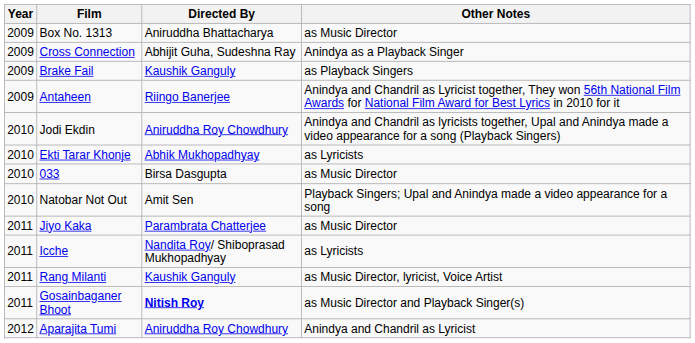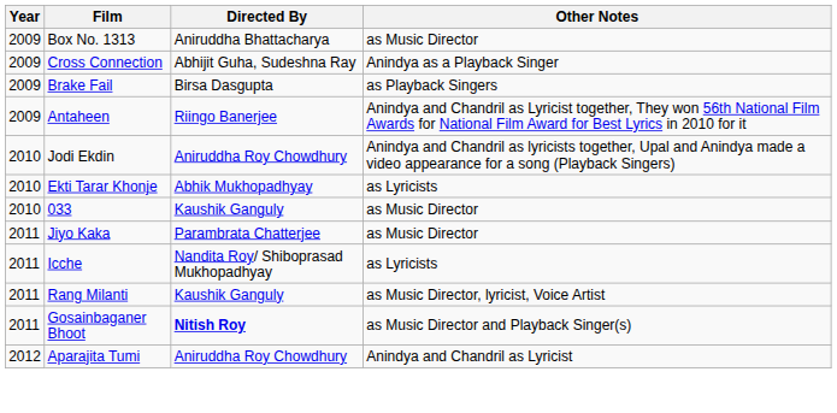 <table class="wikitable" style="font-size:95%;">
 <tr>
 <th>Year</th>
 <th>Film</th>
 <th>Directed By</th>
 <th>Other Notes</th>
 </tr>
 <tr>
 <td rowspan="1">2009</td>
 <td>Box No. 1313</td>
 <td>Aniruddha Bhattacharya</td>
 <td>as Music Director</td>
 </tr>
 <tr>
 <td rowspan="1">2009</td>
 <td><a href='#'>Cross Connection</a></td>
 <td>Abhijit Guha, Sudeshna Ray</td>
 <td>Anindya as a Playback Singer</td>
 </tr>
 <tr>
 <td rowspan="1">2009</td>
 <td><a href='#'>Brake Fail</a></td>
-<td><a href='#'>Kaushik Ganguly</a></td>
+<td>Birsa Dasgupta</td>
 <td>as Playback Singers</td>
 </tr>
 <tr>
 <td rowspan="1">2009</td>
 <td><a href='#'>Antaheen</a></td>
 <td><a href='#'>Riingo Banerjee</a></td>
 <td>Anindya and Chandril as Lyricist together, They won <a href='#'>56th National Film Awards</a> for <a href='#'>National Film Award for Best Lyrics</a> in 2010 for it</td>
 </tr>
 <tr>
 <td rowspan="1">2010</td>
 <td>Jodi Ekdin</td>
 <td><a href='#'>Aniruddha Roy Chowdhury</a></td>
 <td>Anindya and Chandril as lyricists together, Upal and Anindya made a video appearance for a song (Playback Singers)</td>
 </tr>
 <tr>
 <td rowspan="1">2010</td>
 <td><a href='#'>Ekti Tarar Khonje</a></td>
 <td><a href='#'>Abhik Mukhopadhyay</a></td>
 <td>as Lyricists</td>
 </tr>
 <tr>
 <td rowspan="1">2010</td>
 <td><a href='#'>033</a></td>
-<td>Birsa Dasgupta</td>
+<td><a href='#'>Kaushik Ganguly</a></td>
 <td>as Music Director</td>
-</tr>
-<tr>
-<td rowspan="1">2010</td>
-<td>Natobar Not Out</td>
-<td>Amit Sen</td>
-<td>Playback Singers; Upal and Anindya made a video appearance for a song</td>
 </tr>
 <tr>
 <td rowspan="1">2011</td>
 <td><a href='#'>Jiyo Kaka</a></td>
 <td><a href='#'>Parambrata Chatterjee</a></td>
 <td>as Music Director</td>
 </tr>
 <tr>
 <td rowspan="1">2011</td>
 <td><a href='#'>Icche</a></td>
 <td><a href='#'>Nandita Roy</a>/ Shiboprasad Mukhopadhyay</td>
 <td>as Lyricists</td>
 </tr>
 <tr>
 <td rowspan="1">2011</td>
 <td><a href='#'>Rang Milanti</a></td>
 <td><a href='#'>Kaushik Ganguly</a></td>
 <td>as Music Director, lyricist, Voice Artist</td>
 </tr>
 <tr>
 <td rowspan="1">2011</td>
 <td><a href='#'>Gosainbaganer Bhoot</a></td>
 <td><strong><a href='#'>Nitish Roy</a></strong></td>
 <td>as Music Director and Playback Singer(s)</td>
 </tr>
 <tr>
 <td rowspan="1">2012</td>
 <td><a href='#'>Aparajita Tumi</a></td>
 <td><a href='#'>Aniruddha Roy Chowdhury</a></td>
 <td>Anindya and Chandril as Lyricist</td>
 </tr>
 </table>
